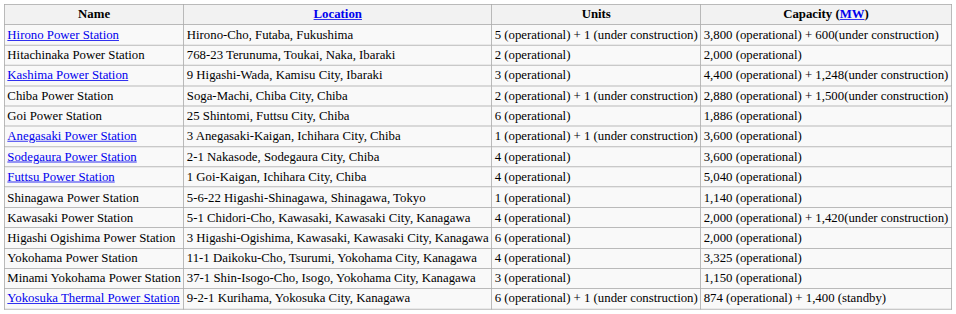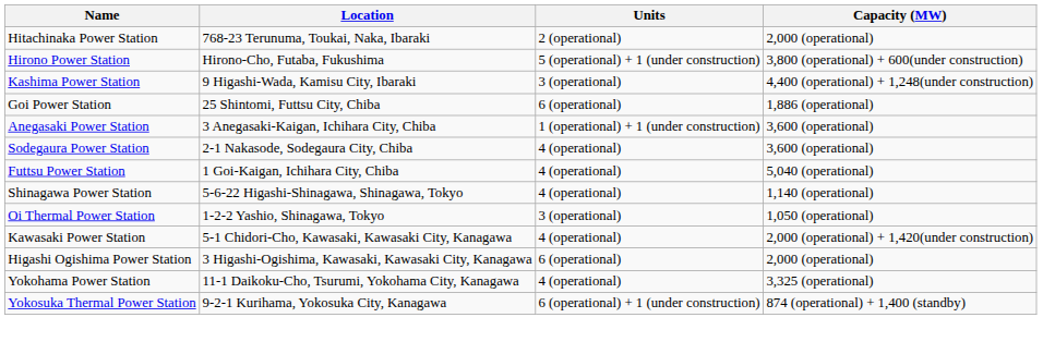 <table class="wikitable sortable">
 <tr>
 <th>Name</th>
 <th><a href='#'>Location</a></th>
 <th>Units</th>
 <th>Capacity (<a href='#'>MW</a>)</th>
 </tr>
 <tr>
+<td>Hitachinaka Power Station</td>
+<td>768-23 Terunuma, Toukai, Naka, Ibaraki</td>
+<td>2 (operational)</td>
+<td>2,000 (operational)</td>
+</tr>
+<tr>
 <td><a href='#'>Hirono Power Station</a></td>
 <td>Hirono-Cho, Futaba, Fukushima</td>
 <td>5 (operational) + 1 (under construction)</td>
 <td>3,800 (operational) + 600(under construction)</td>
 </tr>
 <tr>
-<td>Hitachinaka Power Station</td>
-<td>768-23 Terunuma, Toukai, Naka, Ibaraki</td>
-<td>2 (operational)</td>
-<td>2,000 (operational)</td>
-</tr>
-<tr>
 <td><a href='#'>Kashima Power Station</a></td>
 <td>9 Higashi-Wada, Kamisu City, Ibaraki</td>
 <td>3 (operational)</td>
 <td>4,400 (operational) + 1,248(under construction)</td>
-</tr>
-<tr>
-<td>Chiba Power Station</td>
-<td>Soga-Machi, Chiba City, Chiba</td>
-<td>2 (operational) + 1 (under construction)</td>
-<td>2,880 (operational) + 1,500(under construction)</td>
 </tr>
 <tr>
 <td>Goi Power Station</td>
 <td>25 Shintomi, Futtsu City, Chiba</td>
 <td>6 (operational)</td>
 <td>1,886 (operational)</td>
 </tr>
 <tr>
 <td><a href='#'>Anegasaki Power Station</a></td>
 <td>3 Anegasaki-Kaigan, Ichihara City, Chiba</td>
 <td>1 (operational) + 1 (under construction)</td>
 <td>3,600 (operational)</td>
 </tr>
 <tr>
 <td><a href='#'>Sodegaura Power Station</a></td>
 <td>2-1 Nakasode, Sodegaura City, Chiba</td>
 <td>4 (operational)</td>
 <td>3,600 (operational)</td>
 </tr>
 <tr>
 <td><a href='#'>Futtsu Power Station</a></td>
 <td>1 Goi-Kaigan, Ichihara City, Chiba</td>
 <td>4 (operational)</td>
 <td>5,040 (operational)</td>
 </tr>
 <tr>
 <td>Shinagawa Power Station</td>
 <td>5-6-22 Higashi-Shinagawa, Shinagawa, Tokyo</td>
-<td>1 (operational)</td>
+<td>4 (operational)</td>
 <td>1,140 (operational)</td>
+</tr>
+<tr>
+<td><a href='#'>Oi Thermal Power Station</a></td>
+<td>1-2-2 Yashio, Shinagawa, Tokyo</td>
+<td>3 (operational)</td>
+<td>1,050 (operational)</td>
 </tr>
 <tr>
 <td>Kawasaki Power Station</td>
 <td>5-1 Chidori-Cho, Kawasaki, Kawasaki City, Kanagawa</td>
 <td>4 (operational)</td>
 <td>2,000 (operational) + 1,420(under construction)</td>
 </tr>
 <tr>
 <td>Higashi Ogishima Power Station</td>
 <td>3 Higashi-Ogishima, Kawasaki, Kawasaki City, Kanagawa</td>
 <td>6 (operational)</td>
 <td>2,000 (operational)</td>
 </tr>
 <tr>
 <td>Yokohama Power Station</td>
 <td>11-1 Daikoku-Cho, Tsurumi, Yokohama City, Kanagawa</td>
 <td>4 (operational)</td>
 <td>3,325 (operational)</td>
 </tr>
 <tr>
-<td>Minami Yokohama Power Station</td>
-<td>37-1 Shin-Isogo-Cho, Isogo, Yokohama City, Kanagawa</td>
-<td>3 (operational)</td>
-<td>1,150 (operational)</td>
-</tr>
-<tr>
 <td><a href='#'>Yokosuka Thermal Power Station</a></td>
 <td>9-2-1 Kurihama, Yokosuka City, Kanagawa</td>
 <td>6 (operational)  + 1 (under construction)</td>
 <td>874 (operational) + 1,400 (standby)</td>
 </tr>
 </table>
